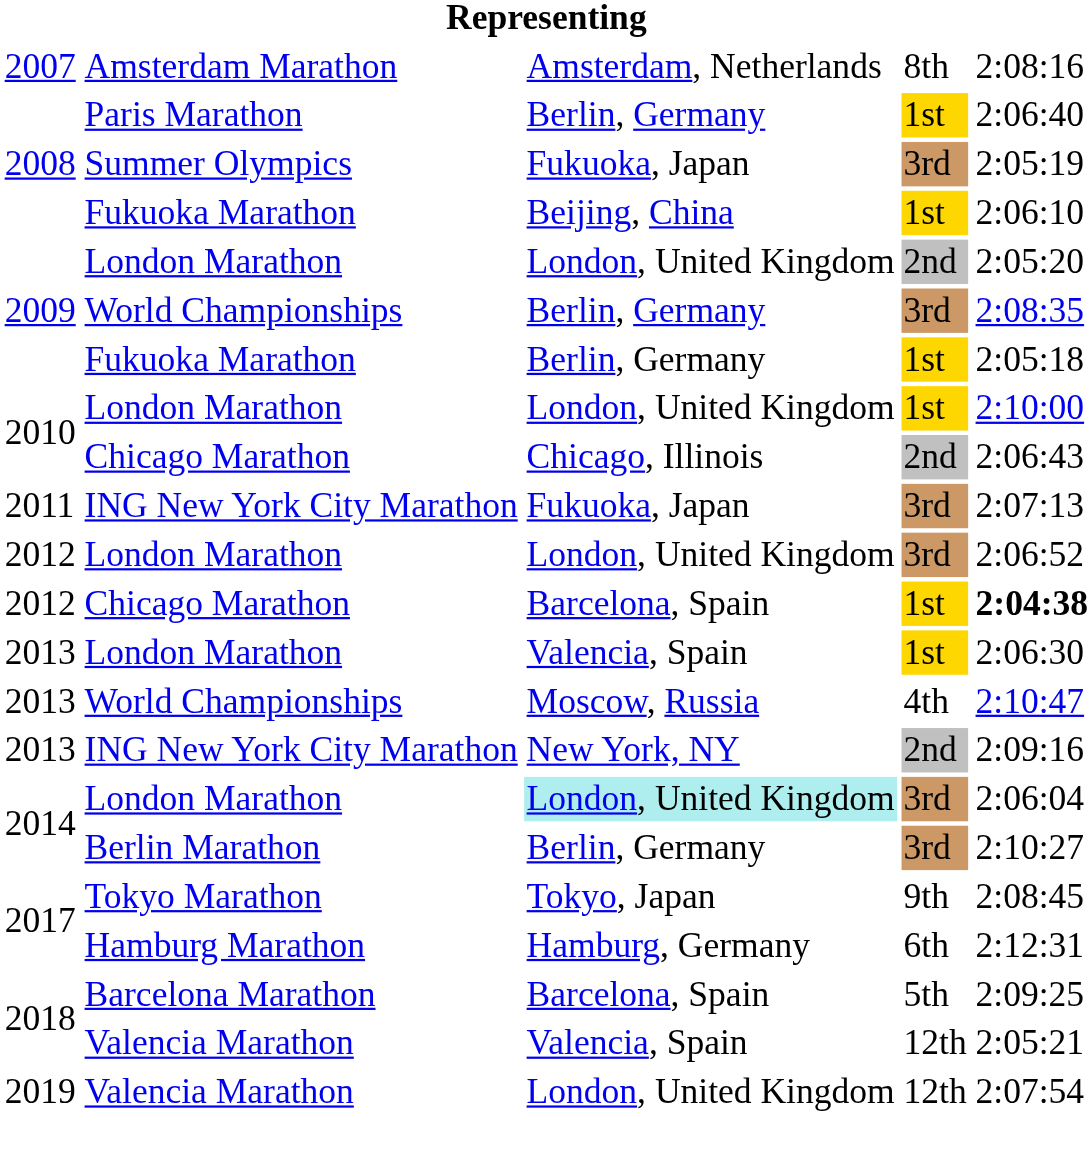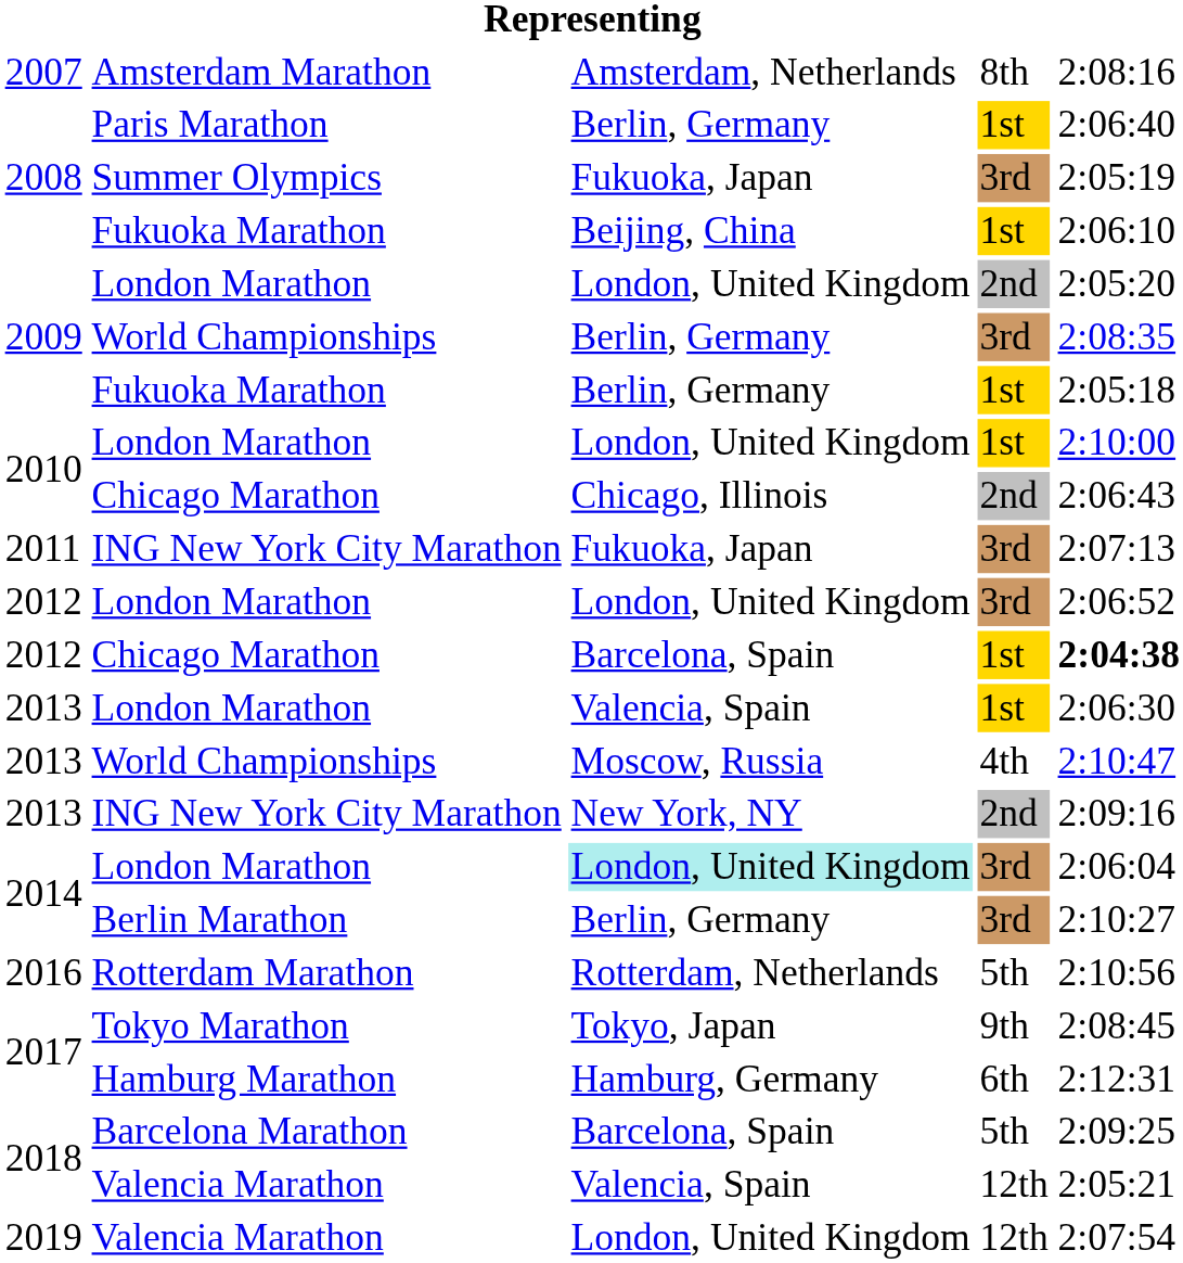 <table>
 <tr>
 <th colspan="5">Representing </th>
 </tr>
 <tr>
 <td><a href='#'>2007</a></td>
 <td><a href='#'>Amsterdam Marathon</a></td>
 <td><a href='#'>Amsterdam</a>, Netherlands</td>
 <td>8th</td>
 <td>2:08:16</td>
 </tr>
 <tr>
 <td rowspan=3><a href='#'>2008</a></td>
 <td><a href='#'>Paris Marathon</a></td>
 <td><a href='#'>Berlin</a>, <a href='#'>Germany</a></td>
 <td bgcolor="gold">1st</td>
 <td>2:06:40</td>
 </tr>
 <tr>
 <td><a href='#'>Summer Olympics</a></td>
 <td><a href='#'>Fukuoka</a>, Japan</td>
 <td bgcolor="cc9966">3rd</td>
 <td>2:05:19</td>
 </tr>
 <tr>
 <td><a href='#'>Fukuoka Marathon</a></td>
 <td><a href='#'>Beijing</a>, <a href='#'>China</a></td>
 <td bgcolor="gold">1st</td>
 <td>2:06:10</td>
 </tr>
 <tr>
 <td rowspan=3><a href='#'>2009</a></td>
 <td><a href='#'>London Marathon</a></td>
 <td><a href='#'>London</a>, United Kingdom</td>
 <td bgcolor="silver">2nd</td>
 <td>2:05:20</td>
 </tr>
 <tr>
 <td><a href='#'>World Championships</a></td>
 <td><a href='#'>Berlin</a>, <a href='#'>Germany</a></td>
 <td bgcolor="cc9966">3rd</td>
 <td><a href='#'>2:08:35</a></td>
 </tr>
 <tr>
 <td><a href='#'>Fukuoka Marathon</a></td>
 <td><a href='#'>Berlin</a>, Germany</td>
 <td bgcolor="gold">1st</td>
 <td>2:05:18</td>
 </tr>
 <tr>
 <td rowspan=2>2010</td>
 <td><a href='#'>London Marathon</a></td>
 <td><a href='#'>London</a>, United Kingdom</td>
 <td bgcolor="gold">1st</td>
 <td><a href='#'>2:10:00</a></td>
 </tr>
 <tr>
 <td><a href='#'>Chicago Marathon</a></td>
 <td><a href='#'>Chicago</a>, Illinois</td>
 <td bgcolor="silver">2nd</td>
 <td>2:06:43</td>
 </tr>
 <tr>
 <td rowspan=1>2011</td>
 <td><a href='#'>ING New York City Marathon</a></td>
 <td><a href='#'>Fukuoka</a>, Japan</td>
 <td bgcolor="cc9966">3rd</td>
 <td>2:07:13</td>
 </tr>
 <tr>
 <td rowspan=1>2012</td>
 <td><a href='#'>London Marathon</a></td>
 <td><a href='#'>London</a>, United Kingdom</td>
 <td bgcolor="cc9966">3rd</td>
 <td>2:06:52</td>
 </tr>
 <tr>
 <td rowspan=1>2012</td>
 <td><a href='#'>Chicago Marathon</a></td>
 <td><a href='#'>Barcelona</a>, Spain</td>
 <td bgcolor="gold">1st</td>
 <td><strong>2:04:38</strong></td>
 </tr>
 <tr>
 <td rowspan=1>2013</td>
 <td><a href='#'>London Marathon</a></td>
 <td><a href='#'>Valencia</a>, Spain</td>
 <td bgcolor="gold">1st</td>
 <td>2:06:30</td>
 </tr>
 <tr>
 <td rowspan=1>2013</td>
 <td><a href='#'>World Championships</a></td>
 <td><a href='#'>Moscow</a>, <a href='#'>Russia</a></td>
 <td>4th</td>
 <td><a href='#'>2:10:47</a></td>
 </tr>
 <tr>
 <td rowspan=1>2013</td>
 <td><a href='#'>ING New York City Marathon</a></td>
 <td><a href='#'>New York, NY</a></td>
 <td bgcolor="silver">2nd</td>
 <td>2:09:16</td>
 </tr>
 <tr>
 <td rowspan=2>2014</td>
 <td><a href='#'>London Marathon</a></td>
 <td style="background: paleturquoise;"><a href='#'>London</a>, United Kingdom</td>
 <td bgcolor="cc9966">3rd</td>
 <td>2:06:04</td>
 </tr>
 <tr>
 <td><a href='#'>Berlin Marathon</a></td>
 <td><a href='#'>Berlin</a>, Germany</td>
 <td bgcolor="cc9966">3rd</td>
 <td>2:10:27</td>
 </tr>
 <tr>
+<td rowspan=1>2016</td>
+<td><a href='#'>Rotterdam Marathon</a></td>
+<td><a href='#'>Rotterdam</a>, Netherlands</td>
+<td>5th</td>
+<td>2:10:56</td>
+</tr>
+<tr>
 <td rowspan=2>2017</td>
 <td><a href='#'>Tokyo Marathon</a></td>
 <td><a href='#'>Tokyo</a>, Japan</td>
 <td>9th</td>
 <td>2:08:45</td>
 </tr>
 <tr>
 <td><a href='#'>Hamburg Marathon</a></td>
 <td><a href='#'>Hamburg</a>, Germany</td>
 <td>6th</td>
 <td>2:12:31</td>
 </tr>
 <tr>
 <td rowspan=2>2018</td>
 <td><a href='#'>Barcelona Marathon</a></td>
 <td><a href='#'>Barcelona</a>, Spain</td>
 <td>5th</td>
 <td>2:09:25</td>
 </tr>
 <tr>
 <td><a href='#'>Valencia Marathon</a></td>
 <td><a href='#'>Valencia</a>, Spain</td>
 <td>12th</td>
 <td>2:05:21</td>
 </tr>
 <tr>
 <td rowspan=1>2019</td>
 <td><a href='#'>Valencia Marathon</a></td>
 <td><a href='#'>London</a>, United Kingdom</td>
 <td>12th</td>
 <td>2:07:54</td>
 </tr>
 </table>
